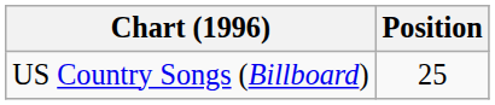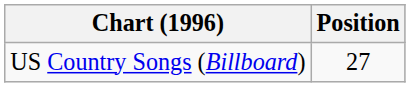 <table class="wikitable sortable">
 <tr>
 <th scope="col">Chart (1996)</th>
 <th scope="col">Position</th>
 </tr>
 <tr>
 <td>US <a href='#'>Country Songs</a> (<em><a href='#'>Billboard</a></em>)</td>
-<td align="center">25</td>
+<td align="center">27</td>
 </tr>
 </table>
